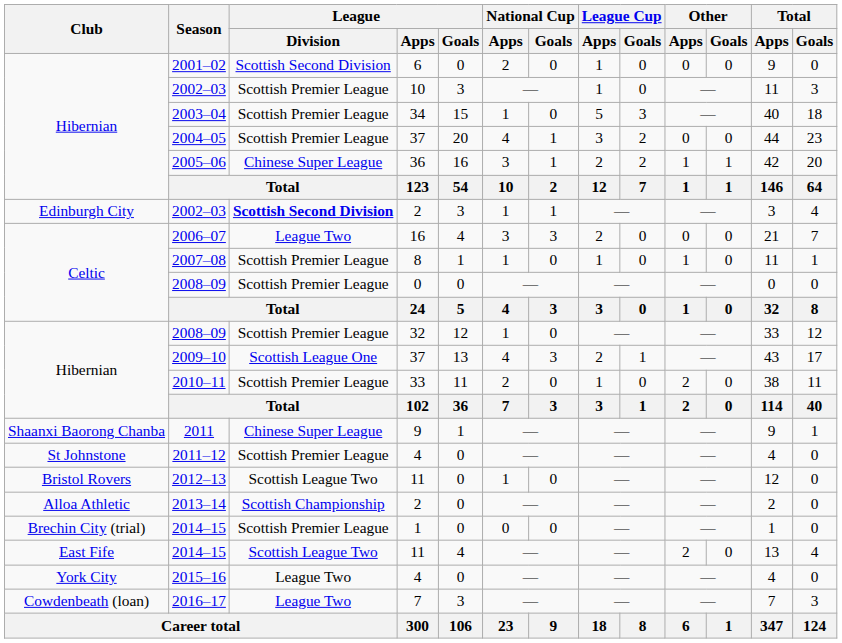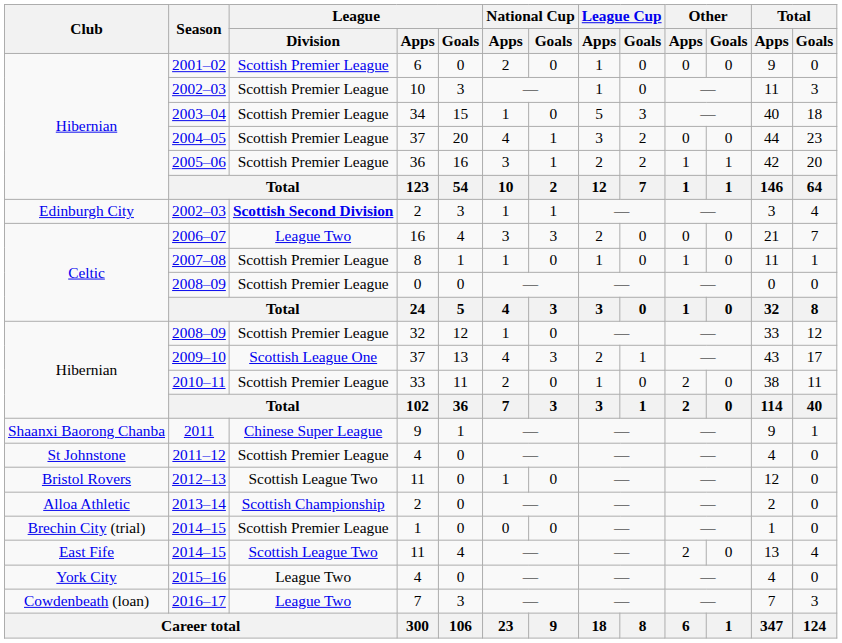 <table class=wikitable style="text-align: center">
 <tr>
 <th rowspan=2>Club</th>
 <th rowspan=2>Season</th>
 <th colspan=3>League</th>
 <th colspan=2>National Cup</th>
 <th colspan=2><a href='#'>League Cup</a></th>
 <th colspan=2>Other</th>
 <th colspan=2>Total</th>
 </tr>
 <tr>
 <th>Division</th>
 <th>Apps</th>
 <th>Goals</th>
 <th>Apps</th>
 <th>Goals</th>
 <th>Apps</th>
 <th>Goals</th>
 <th>Apps</th>
 <th>Goals</th>
 <th>Apps</th>
 <th>Goals</th>
 </tr>
 <tr>
 <td rowspan=6><a href='#'>Hibernian</a></td>
 <td><a href='#'>2001–02</a></td>
-<td><a href='#'>Scottish Second Division</a></td>
+<td><a href='#'>Scottish Premier League</a></td>
 <td>6</td>
 <td>0</td>
 <td>2</td>
 <td>0</td>
 <td>1</td>
 <td>0</td>
 <td>0</td>
 <td>0</td>
 <td>9</td>
 <td>0</td>
 </tr>
 <tr>
 <td><a href='#'>2002–03</a></td>
 <td>Scottish Premier League</td>
 <td>10</td>
 <td>3</td>
 <td colspan=2>—</td>
 <td>1</td>
 <td>0</td>
 <td colspan=2>—</td>
 <td>11</td>
 <td>3</td>
 </tr>
 <tr>
 <td><a href='#'>2003–04</a></td>
 <td>Scottish Premier League</td>
 <td>34</td>
 <td>15</td>
 <td>1</td>
 <td>0</td>
 <td>5</td>
 <td>3</td>
 <td colspan=2>—</td>
 <td>40</td>
 <td>18</td>
 </tr>
 <tr>
 <td><a href='#'>2004–05</a></td>
 <td>Scottish Premier League</td>
 <td>37</td>
 <td>20</td>
 <td>4</td>
 <td>1</td>
 <td>3</td>
 <td>2</td>
 <td>0</td>
 <td>0</td>
 <td>44</td>
 <td>23</td>
 </tr>
 <tr>
 <td><a href='#'>2005–06</a></td>
-<td><a href='#'>Chinese Super League</a></td>
+<td>Scottish Premier League</td>
 <td>36</td>
 <td>16</td>
 <td>3</td>
 <td>1</td>
 <td>2</td>
 <td>2</td>
 <td>1</td>
 <td>1</td>
 <td>42</td>
 <td>20</td>
 </tr>
 <tr>
 <th colspan=2>Total</th>
 <th>123</th>
 <th>54</th>
 <th>10</th>
 <th>2</th>
 <th>12</th>
 <th>7</th>
 <th>1</th>
 <th>1</th>
 <th>146</th>
 <th>64</th>
 </tr>
 <tr>
 <td><a href='#'>Edinburgh City</a></td>
 <td><a href='#'>2002–03</a></td>
 <td><strong><a href='#'>Scottish Second Division</a></strong></td>
 <td>2</td>
 <td>3</td>
 <td>1</td>
 <td>1</td>
 <td colspan=2>—</td>
 <td colspan=2>—</td>
 <td>3</td>
 <td>4</td>
 </tr>
 <tr>
 <td rowspan=4><a href='#'>Celtic</a></td>
 <td><a href='#'>2006–07</a></td>
 <td><a href='#'>League Two</a></td>
 <td>16</td>
 <td>4</td>
 <td>3</td>
 <td>3</td>
 <td>2</td>
 <td>0</td>
 <td>0</td>
 <td>0</td>
 <td>21</td>
 <td>7</td>
 </tr>
 <tr>
 <td><a href='#'>2007–08</a></td>
 <td>Scottish Premier League</td>
 <td>8</td>
 <td>1</td>
 <td>1</td>
 <td>0</td>
 <td>1</td>
 <td>0</td>
 <td>1</td>
 <td>0</td>
 <td>11</td>
 <td>1</td>
 </tr>
 <tr>
 <td><a href='#'>2008–09</a></td>
 <td>Scottish Premier League</td>
 <td>0</td>
 <td>0</td>
 <td colspan=2>—</td>
 <td colspan=2>—</td>
 <td colspan=2>—</td>
 <td>0</td>
 <td>0</td>
 </tr>
 <tr>
 <th colspan=2>Total</th>
 <th>24</th>
 <th>5</th>
 <th>4</th>
 <th>3</th>
 <th>3</th>
 <th>0</th>
 <th>1</th>
 <th>0</th>
 <th>32</th>
 <th>8</th>
 </tr>
 <tr>
 <td rowspan=4>Hibernian</td>
 <td><a href='#'>2008–09</a></td>
 <td>Scottish Premier League</td>
 <td>32</td>
 <td>12</td>
 <td>1</td>
 <td>0</td>
 <td colspan=2>—</td>
 <td colspan=2>—</td>
 <td>33</td>
 <td>12</td>
 </tr>
 <tr>
 <td><a href='#'>2009–10</a></td>
 <td><a href='#'>Scottish League One</a></td>
 <td>37</td>
 <td>13</td>
 <td>4</td>
 <td>3</td>
 <td>2</td>
 <td>1</td>
 <td colspan=2>—</td>
 <td>43</td>
 <td>17</td>
 </tr>
 <tr>
 <td><a href='#'>2010–11</a></td>
 <td>Scottish Premier League</td>
 <td>33</td>
 <td>11</td>
 <td>2</td>
 <td>0</td>
 <td>1</td>
 <td>0</td>
 <td>2</td>
 <td>0</td>
 <td>38</td>
 <td>11</td>
 </tr>
 <tr>
 <th colspan=2>Total</th>
 <th>102</th>
 <th>36</th>
 <th>7</th>
 <th>3</th>
 <th>3</th>
 <th>1</th>
 <th>2</th>
 <th>0</th>
 <th>114</th>
 <th>40</th>
 </tr>
 <tr>
 <td><a href='#'>Shaanxi Baorong Chanba</a></td>
 <td><a href='#'>2011</a></td>
 <td><a href='#'>Chinese Super League</a></td>
 <td>9</td>
 <td>1</td>
 <td colspan=2>—</td>
 <td colspan=2>—</td>
 <td colspan=2>—</td>
 <td>9</td>
 <td>1</td>
 </tr>
 <tr>
 <td><a href='#'>St Johnstone</a></td>
 <td><a href='#'>2011–12</a></td>
 <td>Scottish Premier League</td>
 <td>4</td>
 <td>0</td>
 <td colspan=2>—</td>
 <td colspan=2>—</td>
 <td colspan=2>—</td>
 <td>4</td>
 <td>0</td>
 </tr>
 <tr>
 <td><a href='#'>Bristol Rovers</a></td>
 <td><a href='#'>2012–13</a></td>
 <td>Scottish League Two</td>
 <td>11</td>
 <td>0</td>
 <td>1</td>
 <td>0</td>
 <td colspan=2>—</td>
 <td colspan=2>—</td>
 <td>12</td>
 <td>0</td>
 </tr>
 <tr>
 <td><a href='#'>Alloa Athletic</a></td>
 <td><a href='#'>2013–14</a></td>
 <td><a href='#'>Scottish Championship</a></td>
 <td>2</td>
 <td>0</td>
 <td colspan=2>—</td>
 <td colspan=2>—</td>
 <td colspan=2>—</td>
 <td>2</td>
 <td>0</td>
 </tr>
 <tr>
 <td><a href='#'>Brechin City</a> (trial)</td>
 <td><a href='#'>2014–15</a></td>
 <td>Scottish Premier League</td>
 <td>1</td>
 <td>0</td>
 <td>0</td>
 <td>0</td>
 <td colspan=2>—</td>
 <td colspan=2>—</td>
 <td>1</td>
 <td>0</td>
 </tr>
 <tr>
 <td><a href='#'>East Fife</a></td>
 <td><a href='#'>2014–15</a></td>
 <td><a href='#'>Scottish League Two</a></td>
 <td>11</td>
 <td>4</td>
 <td colspan=2>—</td>
 <td colspan=2>—</td>
 <td>2</td>
 <td>0</td>
 <td>13</td>
 <td>4</td>
 </tr>
 <tr>
 <td><a href='#'>York City</a></td>
 <td><a href='#'>2015–16</a></td>
 <td>League Two</td>
 <td>4</td>
 <td>0</td>
 <td colspan=2>—</td>
 <td colspan=2>—</td>
 <td colspan=2>—</td>
 <td>4</td>
 <td>0</td>
 </tr>
 <tr>
 <td><a href='#'>Cowdenbeath</a> (loan)</td>
 <td><a href='#'>2016–17</a></td>
 <td><a href='#'>League Two</a></td>
 <td>7</td>
 <td>3</td>
 <td colspan=2>—</td>
 <td colspan=2>—</td>
 <td colspan=2>—</td>
 <td>7</td>
 <td>3</td>
 </tr>
 <tr>
 <th colspan=3>Career total</th>
 <th>300</th>
 <th>106</th>
 <th>23</th>
 <th>9</th>
 <th>18</th>
 <th>8</th>
 <th>6</th>
 <th>1</th>
 <th>347</th>
 <th>124</th>
 </tr>
 </table>
